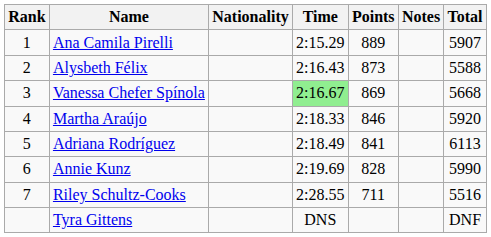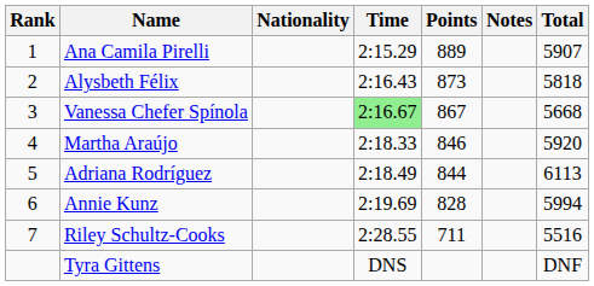 <table class="wikitable sortable" style="text-align:center">
 <tr>
 <th>Rank</th>
 <th>Name</th>
 <th>Nationality</th>
 <th>Time</th>
 <th>Points</th>
 <th>Notes</th>
 <th>Total</th>
 </tr>
 <tr>
 <td>1</td>
 <td align=left><a href='#'>Ana Camila Pirelli</a></td>
 <td align=left></td>
 <td>2:15.29</td>
 <td>889</td>
 <td></td>
 <td>5907</td>
 </tr>
 <tr>
 <td>2</td>
 <td align=left><a href='#'>Alysbeth Félix</a></td>
 <td align=left></td>
 <td>2:16.43</td>
 <td>873</td>
 <td><strong></strong></td>
-<td>5588</td>
+<td>5818</td>
 </tr>
 <tr>
 <td>3</td>
 <td align=left><a href='#'>Vanessa Chefer Spínola</a></td>
 <td align=left></td>
 <td style="background: lightgreen;">2:16.67</td>
-<td>869</td>
+<td>867</td>
 <td></td>
 <td>5668</td>
 </tr>
 <tr>
 <td>4</td>
 <td align=left><a href='#'>Martha Araújo</a></td>
 <td align=left></td>
 <td>2:18.33</td>
 <td>846</td>
 <td><strong></strong></td>
 <td>5920</td>
 </tr>
 <tr>
 <td>5</td>
 <td align=left><a href='#'>Adriana Rodríguez</a></td>
 <td align=left></td>
 <td>2:18.49</td>
-<td>841</td>
+<td>844</td>
 <td><strong></strong></td>
 <td>6113</td>
 </tr>
 <tr>
 <td>6</td>
 <td align=left><a href='#'>Annie Kunz</a></td>
 <td align=left></td>
 <td>2:19.69</td>
 <td>828</td>
 <td><strong></strong></td>
-<td>5990</td>
+<td>5994</td>
 </tr>
 <tr>
 <td>7</td>
 <td align=left><a href='#'>Riley Schultz-Cooks</a></td>
 <td align=left></td>
 <td>2:28.55</td>
 <td>711</td>
 <td></td>
 <td>5516</td>
 </tr>
 <tr>
 <td></td>
 <td align=left><a href='#'>Tyra Gittens</a></td>
 <td align=left></td>
 <td>DNS</td>
 <td></td>
 <td></td>
 <td>DNF</td>
 </tr>
 </table>
